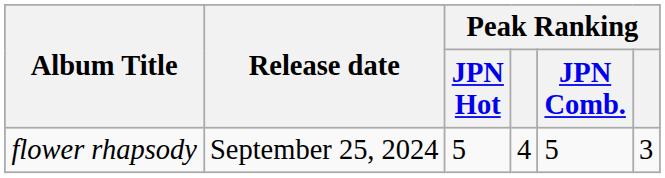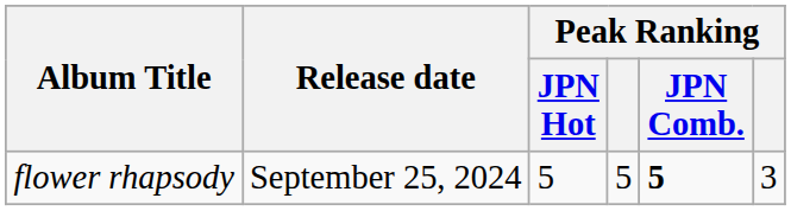 <table class="wikitable">
 <tr>
 <th rowspan="2">Album Title</th>
 <th rowspan="2">Release date</th>
 <th colspan="4">Peak Ranking</th>
 </tr>
 <tr>
 <th><a href='#'>JPN<br>Hot</a></th>
 <th></th>
 <th><a href='#'>JPN<br>Comb.</a></th>
 <th></th>
 </tr>
 <tr>
 <td><em>flower rhapsody</em></td>
 <td>September 25, 2024</td>
 <td>5</td>
-<td>4</td>
 <td>5</td>
+<td><strong>5</strong></td>
 <td>3</td>
 </tr>
 </table>
